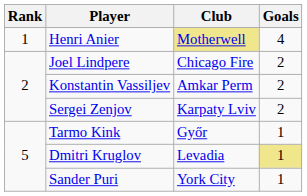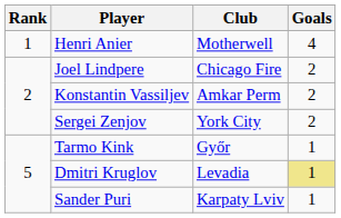 <table class="wikitable" style="text-align: center;">
 <tr>
 <th>Rank</th>
 <th>Player</th>
 <th>Club</th>
 <th>Goals</th>
 </tr>
 <tr>
 <td rowspan="1">1</td>
 <td align="left"><a href='#'>Henri Anier</a></td>
-<td align="left" style="background: khaki;"> <a href='#'>Motherwell</a></td>
+<td align="left"> <a href='#'>Motherwell</a></td>
 <td>4</td>
 </tr>
 <tr>
 <td rowspan="3">2</td>
 <td align="left"><a href='#'>Joel Lindpere</a></td>
 <td align="left"> <a href='#'>Chicago Fire</a></td>
 <td>2</td>
 </tr>
 <tr>
 <td align="left"><a href='#'>Konstantin Vassiljev</a></td>
 <td align="left"> <a href='#'>Amkar Perm</a></td>
 <td>2</td>
 </tr>
 <tr>
 <td align="left"><a href='#'>Sergei Zenjov</a></td>
-<td align="left"> <a href='#'>Karpaty Lviv</a></td>
+<td align="left"> <a href='#'>York City</a></td>
 <td>2</td>
 </tr>
 <tr>
 <td rowspan="3">5</td>
 <td align="left"><a href='#'>Tarmo Kink</a></td>
 <td align="left"> <a href='#'>Győr</a></td>
 <td>1</td>
 </tr>
 <tr>
 <td align="left"><a href='#'>Dmitri Kruglov</a></td>
 <td align="left"> <a href='#'>Levadia</a></td>
 <td style="background: khaki;">1</td>
 </tr>
 <tr>
 <td align="left"><a href='#'>Sander Puri</a></td>
-<td align="left"> <a href='#'>York City</a></td>
+<td align="left"> <a href='#'>Karpaty Lviv</a></td>
 <td>1</td>
 </tr>
 </table>
